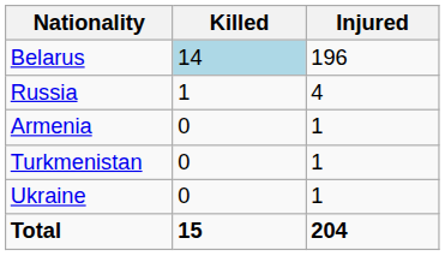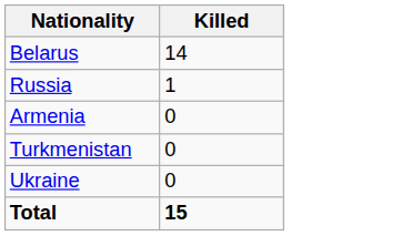 <table class="wikitable">
 <tr>
 <th style="width:115px;">Nationality</th>
 <th width="90">Killed</th>
-<th width="90">Injured</th>
 </tr>
 <tr>
 <td> <a href='#'>Belarus</a></td>
-<td style="background: lightblue;">14</td>
-<td>196</td>
+<td>14</td>
 </tr>
 <tr>
 <td> <a href='#'>Russia</a></td>
 <td>1</td>
-<td>4</td>
 </tr>
 <tr>
 <td> <a href='#'>Armenia</a></td>
 <td>0</td>
-<td>1</td>
 </tr>
 <tr>
 <td> <a href='#'>Turkmenistan</a></td>
 <td>0</td>
-<td>1</td>
 </tr>
 <tr>
 <td> <a href='#'>Ukraine</a></td>
 <td>0</td>
-<td>1</td>
 </tr>
 <tr>
 <td><strong>Total</strong></td>
 <td><strong>15</strong></td>
-<td><strong>204</strong></td>
 </tr>
 </table>
